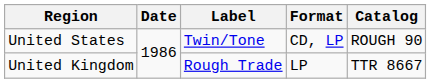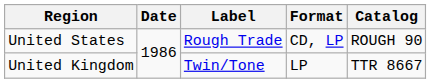 <table class="wikitable">
 <tr>
 <th>Region</th>
 <th>Date</th>
 <th>Label</th>
 <th>Format</th>
 <th>Catalog</th>
 </tr>
 <tr>
 <td>United States</td>
 <td rowspan="2">1986</td>
-<td><a href='#'>Twin/Tone</a></td>
+<td><a href='#'>Rough Trade</a></td>
 <td>CD, <a href='#'>LP</a></td>
 <td>ROUGH 90</td>
 </tr>
 <tr>
 <td>United Kingdom</td>
-<td><a href='#'>Rough Trade</a></td>
+<td><a href='#'>Twin/Tone</a></td>
 <td>LP</td>
 <td>TTR 8667</td>
 </tr>
 </table>
